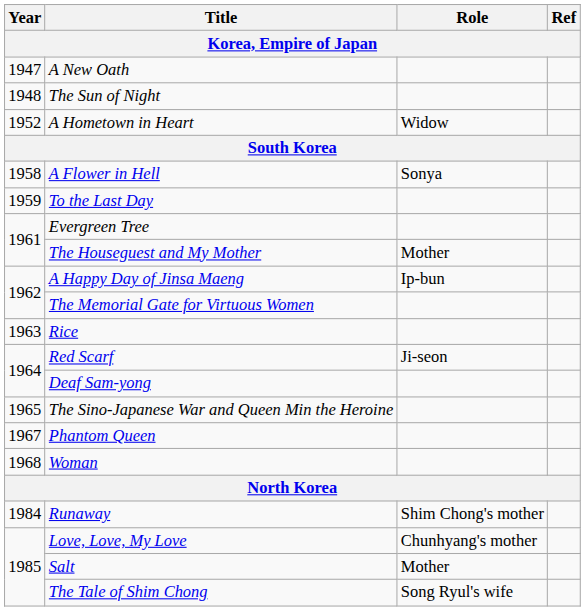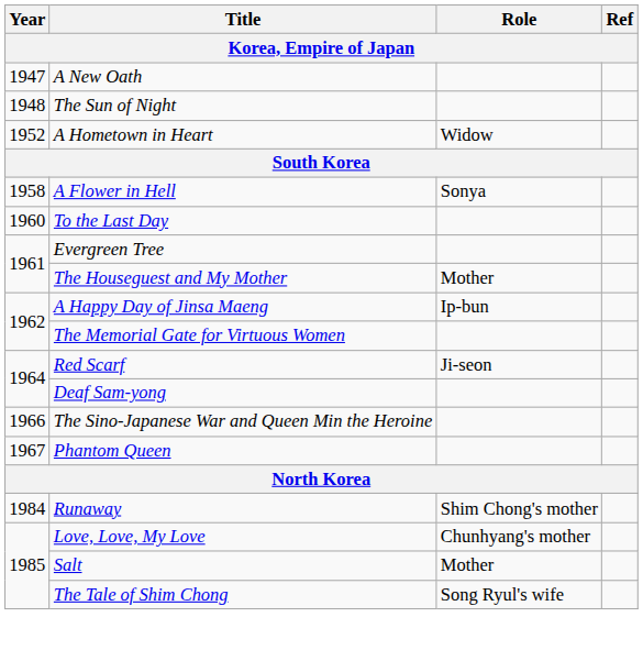 <table class="wikitable">
 <tr>
 <th width=10>Year</th>
 <th>Title</th>
 <th>Role</th>
 <th>Ref</th>
 </tr>
 <tr>
 <th colspan="4"><a href='#'>Korea, Empire of Japan</a></th>
 </tr>
 <tr>
 <td>1947</td>
 <td><em>A New Oath</em></td>
 <td></td>
 <td></td>
 </tr>
 <tr>
 <td>1948</td>
 <td><em>The Sun of Night</em></td>
 <td></td>
 <td></td>
 </tr>
 <tr>
 <td>1952</td>
 <td><em>A Hometown in Heart</em></td>
 <td>Widow</td>
 <td></td>
 </tr>
 <tr>
 <th colspan="4"><a href='#'>South Korea</a></th>
 </tr>
 <tr>
 <td>1958</td>
 <td><em><a href='#'>A Flower in Hell</a></em></td>
 <td>Sonya</td>
 <td></td>
 </tr>
 <tr>
-<td>1959</td>
+<td>1960</td>
 <td><em><a href='#'>To the Last Day</a></em></td>
 <td></td>
 <td></td>
 </tr>
 <tr>
 <td rowspan="2">1961</td>
 <td><em>Evergreen Tree</em></td>
 <td></td>
 <td></td>
 </tr>
 <tr>
 <td><em><a href='#'>The Houseguest and My Mother</a></em></td>
 <td>Mother</td>
 <td></td>
 </tr>
 <tr>
 <td rowspan=2>1962</td>
 <td><em><a href='#'>A Happy Day of Jinsa Maeng</a></em></td>
 <td>Ip-bun</td>
 <td></td>
 </tr>
 <tr>
 <td><em><a href='#'>The Memorial Gate for Virtuous Women</a></em></td>
 <td></td>
 <td></td>
 </tr>
 <tr>
-<td>1963</td>
-<td><em><a href='#'>Rice</a></em></td>
-<td></td>
-<td></td>
-</tr>
-<tr>
 <td rowspan=2>1964</td>
 <td><em><a href='#'>Red Scarf</a></em></td>
 <td>Ji-seon</td>
 <td></td>
 </tr>
 <tr>
 <td><em><a href='#'>Deaf Sam-yong</a></em></td>
 <td></td>
 <td></td>
 </tr>
 <tr>
-<td>1965</td>
+<td>1966</td>
 <td><em>The Sino-Japanese War and Queen Min the Heroine</em></td>
 <td></td>
 <td></td>
 </tr>
 <tr>
 <td>1967</td>
 <td><em><a href='#'>Phantom Queen</a></em></td>
-<td></td>
-<td></td>
-</tr>
-<tr>
-<td>1968</td>
-<td><em><a href='#'>Woman</a></em></td>
 <td></td>
 <td></td>
 </tr>
 <tr>
 <th colspan="4"><a href='#'>North Korea</a></th>
 </tr>
 <tr>
 <td>1984</td>
 <td><em><a href='#'>Runaway</a></em></td>
 <td>Shim Chong's mother</td>
 <td></td>
 </tr>
 <tr>
 <td rowspan="3">1985</td>
 <td><em><a href='#'>Love, Love, My Love</a></em></td>
 <td>Chunhyang's mother</td>
 <td></td>
 </tr>
 <tr>
 <td><em><a href='#'>Salt</a></em></td>
 <td>Mother</td>
 <td></td>
 </tr>
 <tr>
 <td><em><a href='#'>The Tale of Shim Chong</a></em></td>
 <td>Song Ryul's wife</td>
 <td></td>
 </tr>
 </table>
